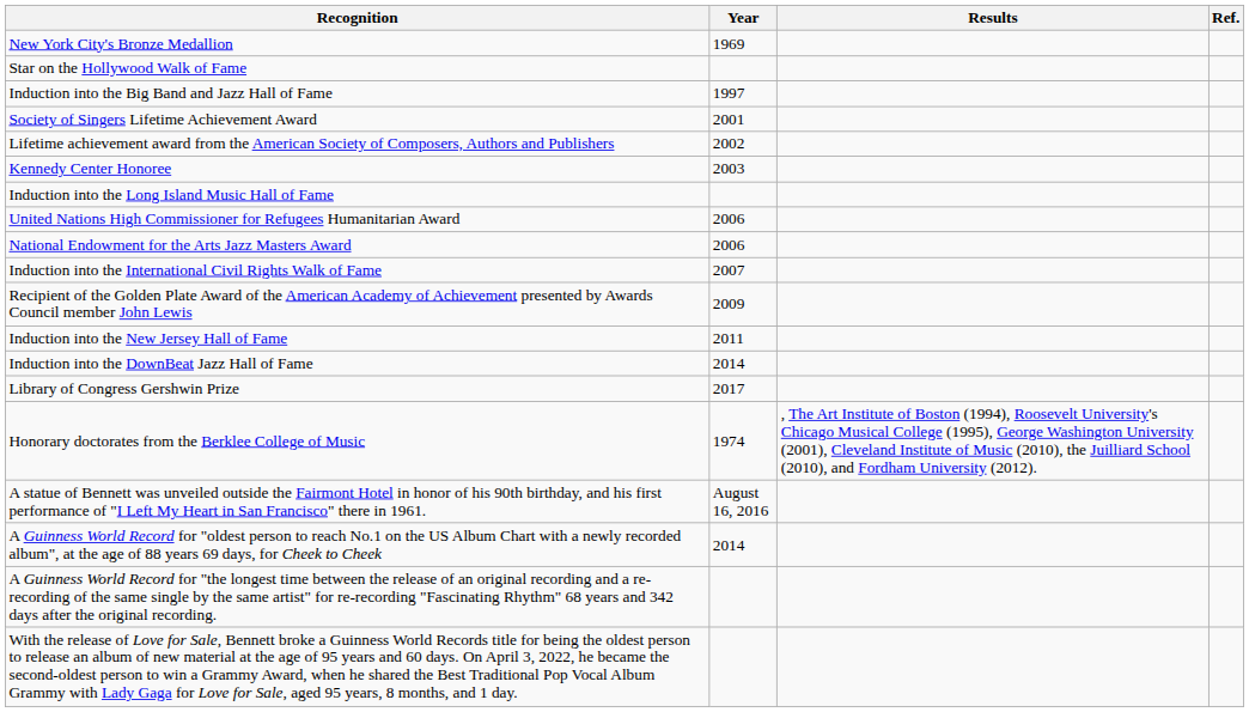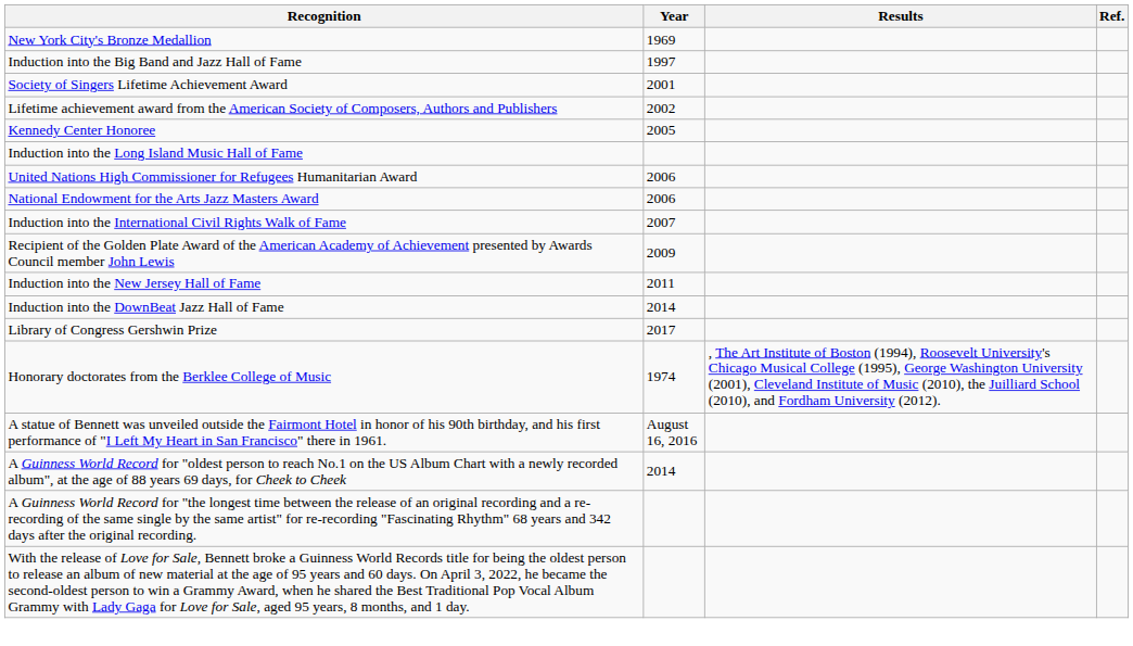 <table class="wikitable sortable">
 <tr>
 <th scope="col">Recognition</th>
 <th scope="col">Year</th>
 <th scope="col">Results</th>
 <th scope="col">Ref.</th>
 </tr>
 <tr bgcolor=>
 <td><a href='#'>New York City's Bronze Medallion</a></td>
 <td>1969</td>
-<td></td>
-<td></td>
-</tr>
-<tr bgcolor=>
-<td>Star on the <a href='#'>Hollywood Walk of Fame</a></td>
-<td></td>
 <td></td>
 <td></td>
 </tr>
 <tr bgcolor=>
 <td>Induction into the Big Band and Jazz Hall of Fame</td>
 <td>1997</td>
 <td></td>
 <td></td>
 </tr>
 <tr bgcolor=>
 <td><a href='#'>Society of Singers</a> Lifetime Achievement Award</td>
 <td>2001</td>
 <td></td>
 <td></td>
 </tr>
 <tr bgcolor=>
 <td>Lifetime achievement award from the <a href='#'>American Society of Composers, Authors and Publishers</a></td>
 <td>2002</td>
 <td></td>
 <td></td>
 </tr>
 <tr bgcolor=>
 <td><a href='#'>Kennedy Center Honoree</a></td>
-<td>2003</td>
+<td>2005</td>
 <td></td>
 <td></td>
 </tr>
 <tr bgcolor=>
 <td>Induction into the <a href='#'>Long Island Music Hall of Fame</a></td>
 <td></td>
 <td></td>
 <td></td>
 </tr>
 <tr bgcolor=>
 <td><a href='#'>United Nations High Commissioner for Refugees</a> Humanitarian Award</td>
 <td>2006</td>
 <td></td>
 <td></td>
 </tr>
 <tr bgcolor=>
 <td><a href='#'>National Endowment for the Arts Jazz Masters Award</a></td>
 <td>2006</td>
 <td></td>
 <td></td>
 </tr>
 <tr bgcolor=>
 <td>Induction into the <a href='#'>International Civil Rights Walk of Fame</a></td>
 <td>2007</td>
 <td></td>
 <td></td>
 </tr>
 <tr bgcolor=>
 <td>Recipient of the Golden Plate Award of the <a href='#'>American Academy of Achievement</a> presented by Awards Council member <a href='#'>John Lewis</a></td>
 <td>2009</td>
 <td></td>
 <td></td>
 </tr>
 <tr bgcolor=>
 <td>Induction into the <a href='#'>New Jersey Hall of Fame</a></td>
 <td>2011</td>
 <td></td>
 <td></td>
 </tr>
 <tr bgcolor=>
 <td>Induction into the <a href='#'>DownBeat</a> Jazz Hall of Fame</td>
 <td>2014</td>
 <td></td>
 <td></td>
 </tr>
 <tr bgcolor=>
 <td>Library of Congress Gershwin Prize</td>
 <td>2017</td>
 <td></td>
 <td></td>
 </tr>
 <tr bgcolor=>
 <td>Honorary doctorates from the <a href='#'>Berklee College of Music</a></td>
 <td>1974</td>
 <td>, <a href='#'>The Art Institute of Boston</a> (1994), <a href='#'>Roosevelt University</a>'s <a href='#'>Chicago Musical College</a> (1995), <a href='#'>George Washington University</a> (2001), <a href='#'>Cleveland Institute of Music</a> (2010), the <a href='#'>Juilliard School</a> (2010), and <a href='#'>Fordham University</a> (2012).</td>
 <td></td>
 </tr>
 <tr bgcolor=>
 <td>A statue of Bennett was unveiled outside the <a href='#'>Fairmont Hotel</a> in honor of his 90th birthday, and his first performance of "<a href='#'>I Left My Heart in San Francisco</a>" there in 1961.</td>
 <td>August 16, 2016</td>
 <td></td>
 <td></td>
 </tr>
 <tr bgcolor=>
 <td>A <em><a href='#'>Guinness World Record</a></em> for "oldest person to reach No.1 on the US Album Chart with a newly recorded album", at the age of 88 years 69 days, for <em>Cheek to Cheek</em></td>
 <td>2014</td>
 <td></td>
 <td></td>
 </tr>
 <tr bgcolor=>
 <td>A <em>Guinness World Record</em> for "the longest time between the release of an original recording and a re-recording of the same single by the same artist" for re-recording "Fascinating Rhythm" 68 years and 342 days after the original recording.</td>
 <td></td>
 <td></td>
 <td></td>
 </tr>
 <tr bgcolor=>
 <td>With the release of <em>Love for Sale</em>, Bennett broke a Guinness World Records title for being the oldest person to release an album of new material at the age of 95 years and 60 days. On April 3, 2022, he became the second-oldest person to win a Grammy Award, when he shared the Best Traditional Pop Vocal Album Grammy with <a href='#'>Lady Gaga</a> for <em>Love for Sale</em>, aged 95 years, 8 months, and 1 day.</td>
 <td></td>
 <td></td>
 <td></td>
 </tr>
 </table>
